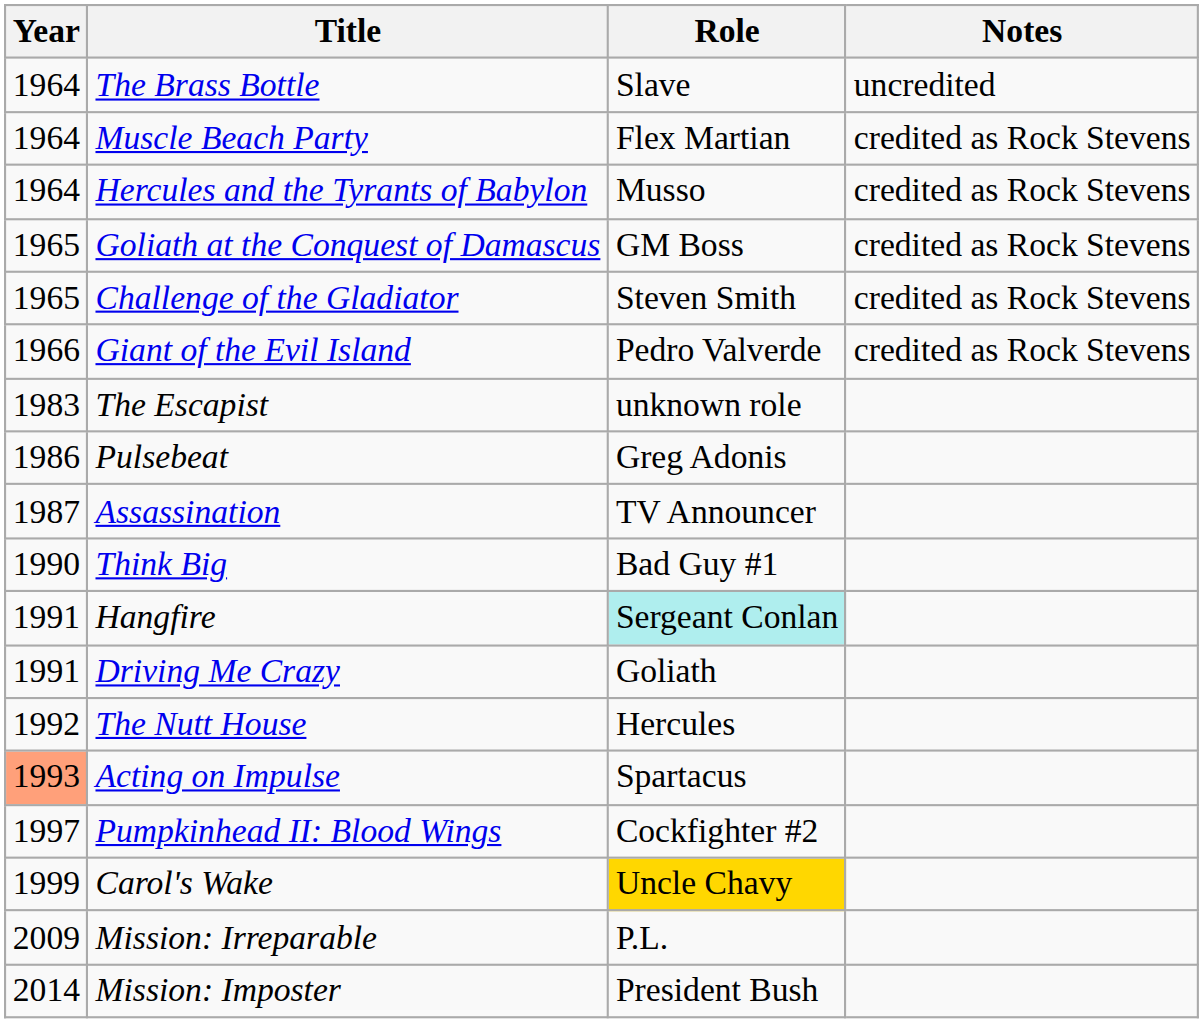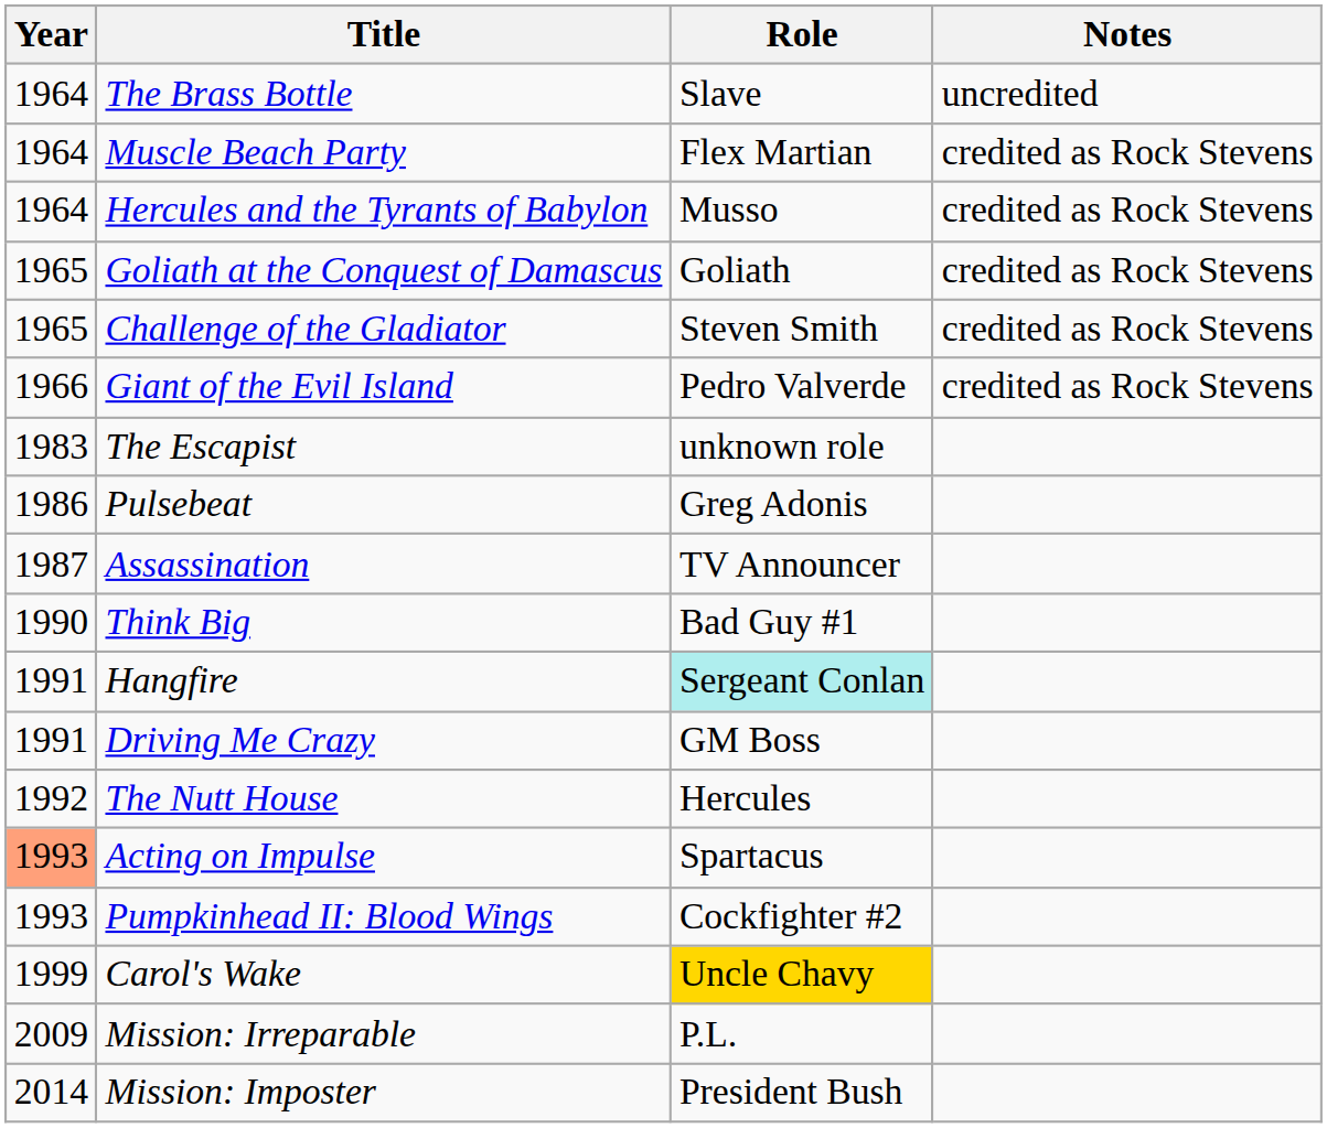 <table class="wikitable">
 <tr>
 <th>Year</th>
 <th>Title</th>
 <th>Role</th>
 <th>Notes</th>
 </tr>
 <tr>
 <td>1964</td>
 <td><em><a href='#'>The Brass Bottle</a></em></td>
 <td>Slave</td>
 <td>uncredited</td>
 </tr>
 <tr>
 <td>1964</td>
 <td><em><a href='#'>Muscle Beach Party</a></em></td>
 <td>Flex Martian</td>
 <td>credited as Rock Stevens</td>
 </tr>
 <tr>
 <td>1964</td>
 <td><em><a href='#'>Hercules and the Tyrants of Babylon</a></em></td>
 <td>Musso</td>
 <td>credited as Rock Stevens</td>
 </tr>
 <tr>
 <td>1965</td>
 <td><em><a href='#'>Goliath at the Conquest of Damascus</a></em></td>
-<td>GM Boss</td>
+<td>Goliath</td>
 <td>credited as Rock Stevens</td>
 </tr>
 <tr>
 <td>1965</td>
 <td><em><a href='#'>Challenge of the Gladiator</a></em></td>
 <td>Steven Smith</td>
 <td>credited as Rock Stevens</td>
 </tr>
 <tr>
 <td>1966</td>
 <td><em><a href='#'>Giant of the Evil Island</a></em></td>
 <td>Pedro Valverde</td>
 <td>credited as Rock Stevens</td>
 </tr>
 <tr>
 <td>1983</td>
 <td><em>The Escapist</em></td>
 <td>unknown role</td>
 <td></td>
 </tr>
 <tr>
 <td>1986</td>
 <td><em>Pulsebeat</em></td>
 <td>Greg Adonis</td>
 <td></td>
 </tr>
 <tr>
 <td>1987</td>
 <td><em><a href='#'>Assassination</a></em></td>
 <td>TV Announcer</td>
 <td></td>
 </tr>
 <tr>
 <td>1990</td>
 <td><em><a href='#'>Think Big</a></em></td>
 <td>Bad Guy #1</td>
 <td></td>
 </tr>
 <tr>
 <td>1991</td>
 <td><em>Hangfire</em></td>
 <td style="background: paleturquoise;">Sergeant Conlan</td>
 <td></td>
 </tr>
 <tr>
 <td>1991</td>
 <td><em><a href='#'>Driving Me Crazy</a></em></td>
-<td>Goliath</td>
+<td>GM Boss</td>
 <td></td>
 </tr>
 <tr>
 <td>1992</td>
 <td><em><a href='#'>The Nutt House</a></em></td>
 <td>Hercules</td>
 <td></td>
 </tr>
 <tr>
 <td style="background: lightsalmon;">1993</td>
 <td><em><a href='#'>Acting on Impulse</a></em></td>
 <td>Spartacus</td>
 <td></td>
 </tr>
 <tr>
-<td>1997</td>
+<td>1993</td>
 <td><em><a href='#'>Pumpkinhead II: Blood Wings</a></em></td>
 <td>Cockfighter #2</td>
 <td></td>
 </tr>
 <tr>
 <td>1999</td>
 <td><em>Carol's Wake</em></td>
 <td style="background: gold;">Uncle Chavy</td>
 <td></td>
 </tr>
 <tr>
 <td>2009</td>
 <td><em>Mission: Irreparable</em></td>
 <td>P.L.</td>
 <td></td>
 </tr>
 <tr>
 <td>2014</td>
 <td><em>Mission: Imposter</em></td>
 <td>President Bush</td>
 <td></td>
 </tr>
 </table>
